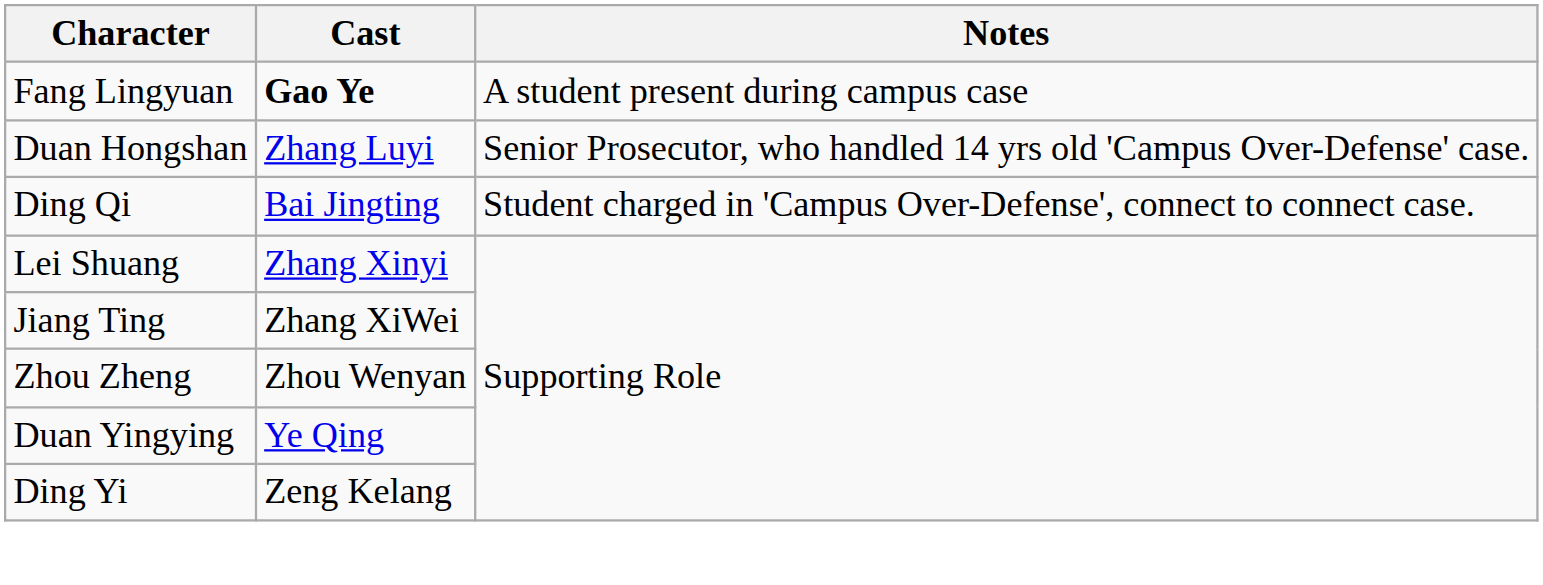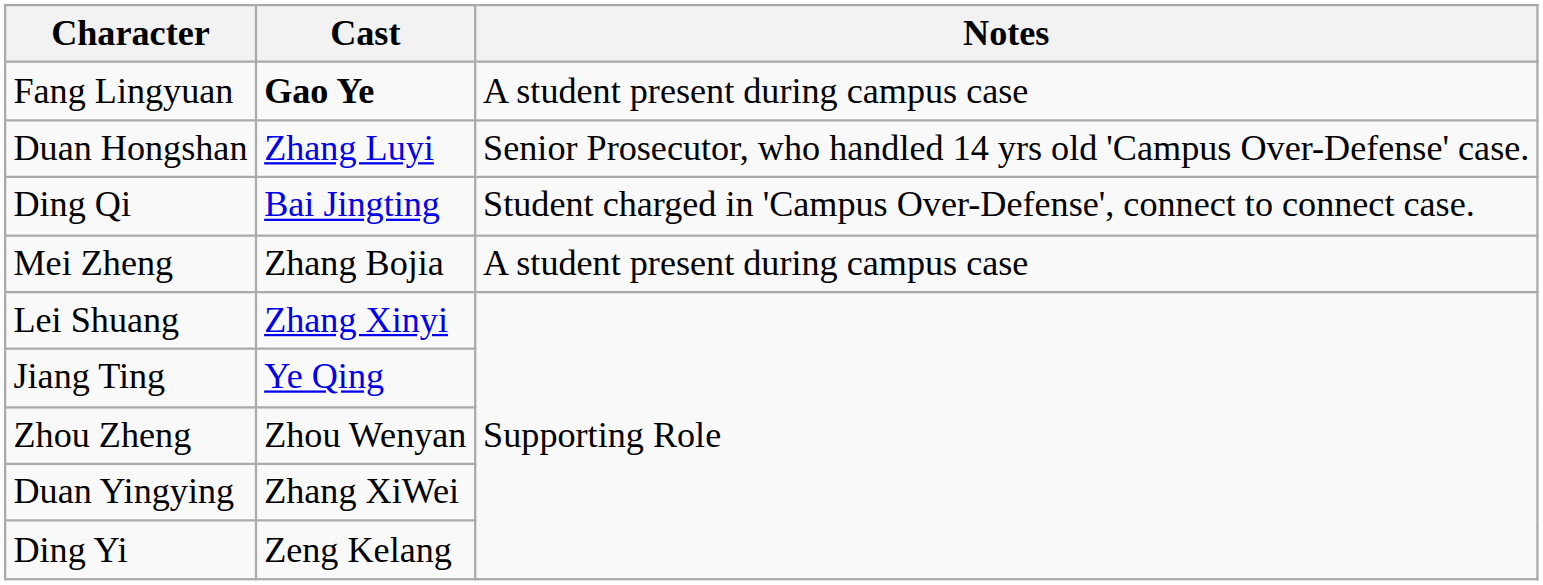 <table class="wikitable">
 <tr>
 <th>Character</th>
 <th>Cast</th>
 <th>Notes</th>
 </tr>
 <tr>
 <td>Fang Lingyuan</td>
 <td><strong>Gao Ye</strong></td>
 <td>A student present during campus case</td>
 </tr>
 <tr>
 <td>Duan Hongshan</td>
 <td><a href='#'>Zhang Luyi</a></td>
 <td>Senior Prosecutor, who handled 14 yrs old 'Campus Over-Defense' case.</td>
 </tr>
 <tr>
 <td>Ding Qi</td>
 <td><a href='#'>Bai Jingting</a></td>
 <td>Student charged in 'Campus Over-Defense', connect to connect case.</td>
 </tr>
 <tr>
+<td>Mei Zheng</td>
+<td>Zhang Bojia</td>
+<td>A student present during campus case</td>
+</tr>
+<tr>
 <td>Lei Shuang</td>
 <td><a href='#'>Zhang Xinyi</a></td>
 <td rowspan=5>Supporting Role</td>
 </tr>
 <tr>
 <td>Jiang Ting</td>
-<td>Zhang XiWei</td>
+<td><a href='#'>Ye Qing</a></td>
 </tr>
 <tr>
 <td>Zhou Zheng</td>
 <td>Zhou Wenyan</td>
 </tr>
 <tr>
 <td>Duan Yingying</td>
-<td><a href='#'>Ye Qing</a></td>
+<td>Zhang XiWei</td>
 </tr>
 <tr>
 <td>Ding Yi</td>
 <td>Zeng Kelang</td>
 </tr>
 </table>
